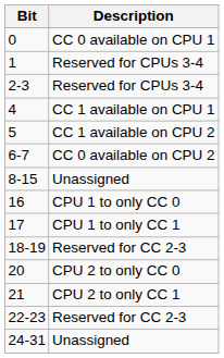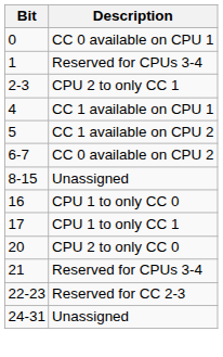 <table class="wikitable">
 <tr>
 <th>Bit</th>
 <th>Description</th>
 </tr>
 <tr>
 <td>0</td>
 <td>CC 0 available on CPU 1</td>
 </tr>
 <tr>
 <td>1</td>
 <td>Reserved for CPUs 3-4</td>
 </tr>
 <tr>
 <td>2-3</td>
-<td>Reserved for CPUs 3-4</td>
+<td>CPU 2 to only CC 1</td>
 </tr>
 <tr>
 <td>4</td>
 <td>CC 1 available on CPU 1</td>
 </tr>
 <tr>
 <td>5</td>
 <td>CC 1 available on CPU 2</td>
 </tr>
 <tr>
 <td>6-7</td>
 <td>CC 0 available on CPU 2</td>
 </tr>
 <tr>
 <td>8-15</td>
 <td>Unassigned</td>
 </tr>
 <tr>
 <td>16</td>
 <td>CPU 1 to only CC 0</td>
 </tr>
 <tr>
 <td>17</td>
 <td>CPU 1 to only CC 1</td>
 </tr>
 <tr>
-<td>18-19</td>
-<td>Reserved for CC 2-3</td>
-</tr>
-<tr>
 <td>20</td>
 <td>CPU 2 to only CC 0</td>
 </tr>
 <tr>
 <td>21</td>
-<td>CPU 2 to only CC 1</td>
+<td>Reserved for CPUs 3-4</td>
 </tr>
 <tr>
 <td>22-23</td>
 <td>Reserved for CC 2-3</td>
 </tr>
 <tr>
 <td>24-31</td>
 <td>Unassigned</td>
 </tr>
 </table>
